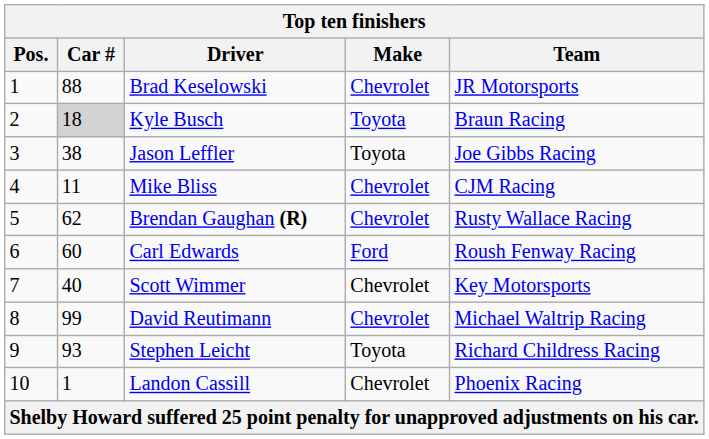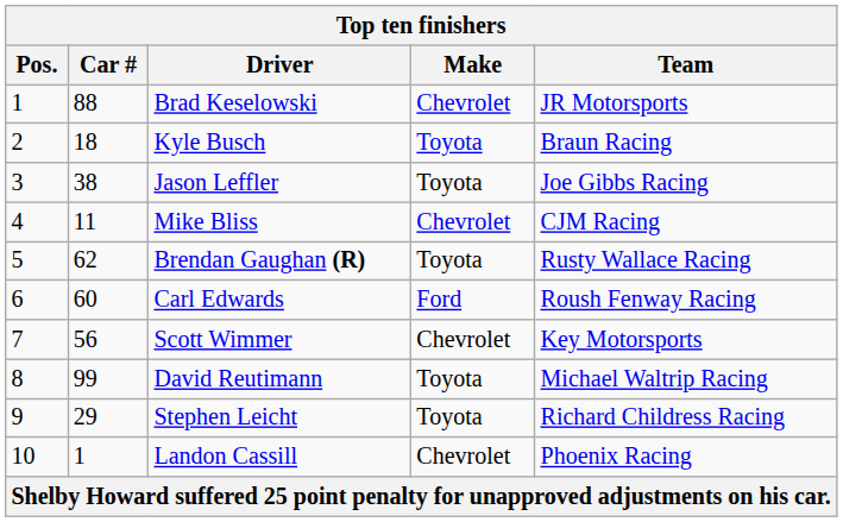 <table class="wikitable" style="font-size: 90%;">
 <tr>
 <th colspan=9>Top ten finishers</th>
 </tr>
 <tr>
 <th>Pos.</th>
 <th>Car #</th>
 <th>Driver</th>
 <th>Make</th>
 <th>Team</th>
 </tr>
 <tr>
 <td>1</td>
 <td>88</td>
 <td><a href='#'>Brad Keselowski</a></td>
 <td><a href='#'>Chevrolet</a></td>
 <td><a href='#'>JR Motorsports</a></td>
 </tr>
 <tr>
 <td>2</td>
-<td style="background: lightgrey;">18</td>
+<td>18</td>
 <td><a href='#'>Kyle Busch</a></td>
 <td><a href='#'>Toyota</a></td>
 <td><a href='#'>Braun Racing</a></td>
 </tr>
 <tr>
 <td>3</td>
 <td>38</td>
 <td><a href='#'>Jason Leffler</a></td>
 <td>Toyota</td>
 <td><a href='#'>Joe Gibbs Racing</a></td>
 </tr>
 <tr>
 <td>4</td>
 <td>11</td>
 <td><a href='#'>Mike Bliss</a></td>
 <td><a href='#'>Chevrolet</a></td>
 <td><a href='#'>CJM Racing</a></td>
 </tr>
 <tr>
 <td>5</td>
 <td>62</td>
 <td><a href='#'>Brendan Gaughan</a> <strong>(R)</strong></td>
-<td><a href='#'>Chevrolet</a></td>
+<td>Toyota</td>
 <td><a href='#'>Rusty Wallace Racing</a></td>
 </tr>
 <tr>
 <td>6</td>
 <td>60</td>
 <td><a href='#'>Carl Edwards</a></td>
 <td><a href='#'>Ford</a></td>
 <td><a href='#'>Roush Fenway Racing</a></td>
 </tr>
 <tr>
 <td>7</td>
-<td>40</td>
+<td>56</td>
 <td><a href='#'>Scott Wimmer</a></td>
 <td>Chevrolet</td>
 <td><a href='#'>Key Motorsports</a></td>
 </tr>
 <tr>
 <td>8</td>
 <td>99</td>
 <td><a href='#'>David Reutimann</a></td>
-<td><a href='#'>Chevrolet</a></td>
+<td>Toyota</td>
 <td><a href='#'>Michael Waltrip Racing</a></td>
 </tr>
 <tr>
 <td>9</td>
-<td>93</td>
+<td>29</td>
 <td><a href='#'>Stephen Leicht</a></td>
 <td>Toyota</td>
 <td><a href='#'>Richard Childress Racing</a></td>
 </tr>
 <tr>
 <td>10</td>
 <td>1</td>
 <td><a href='#'>Landon Cassill</a></td>
 <td>Chevrolet</td>
 <td><a href='#'>Phoenix Racing</a></td>
 </tr>
 <tr>
 <th colspan=5>Shelby Howard suffered 25 point penalty for unapproved adjustments on his car.</th>
 </tr>
 </table>
